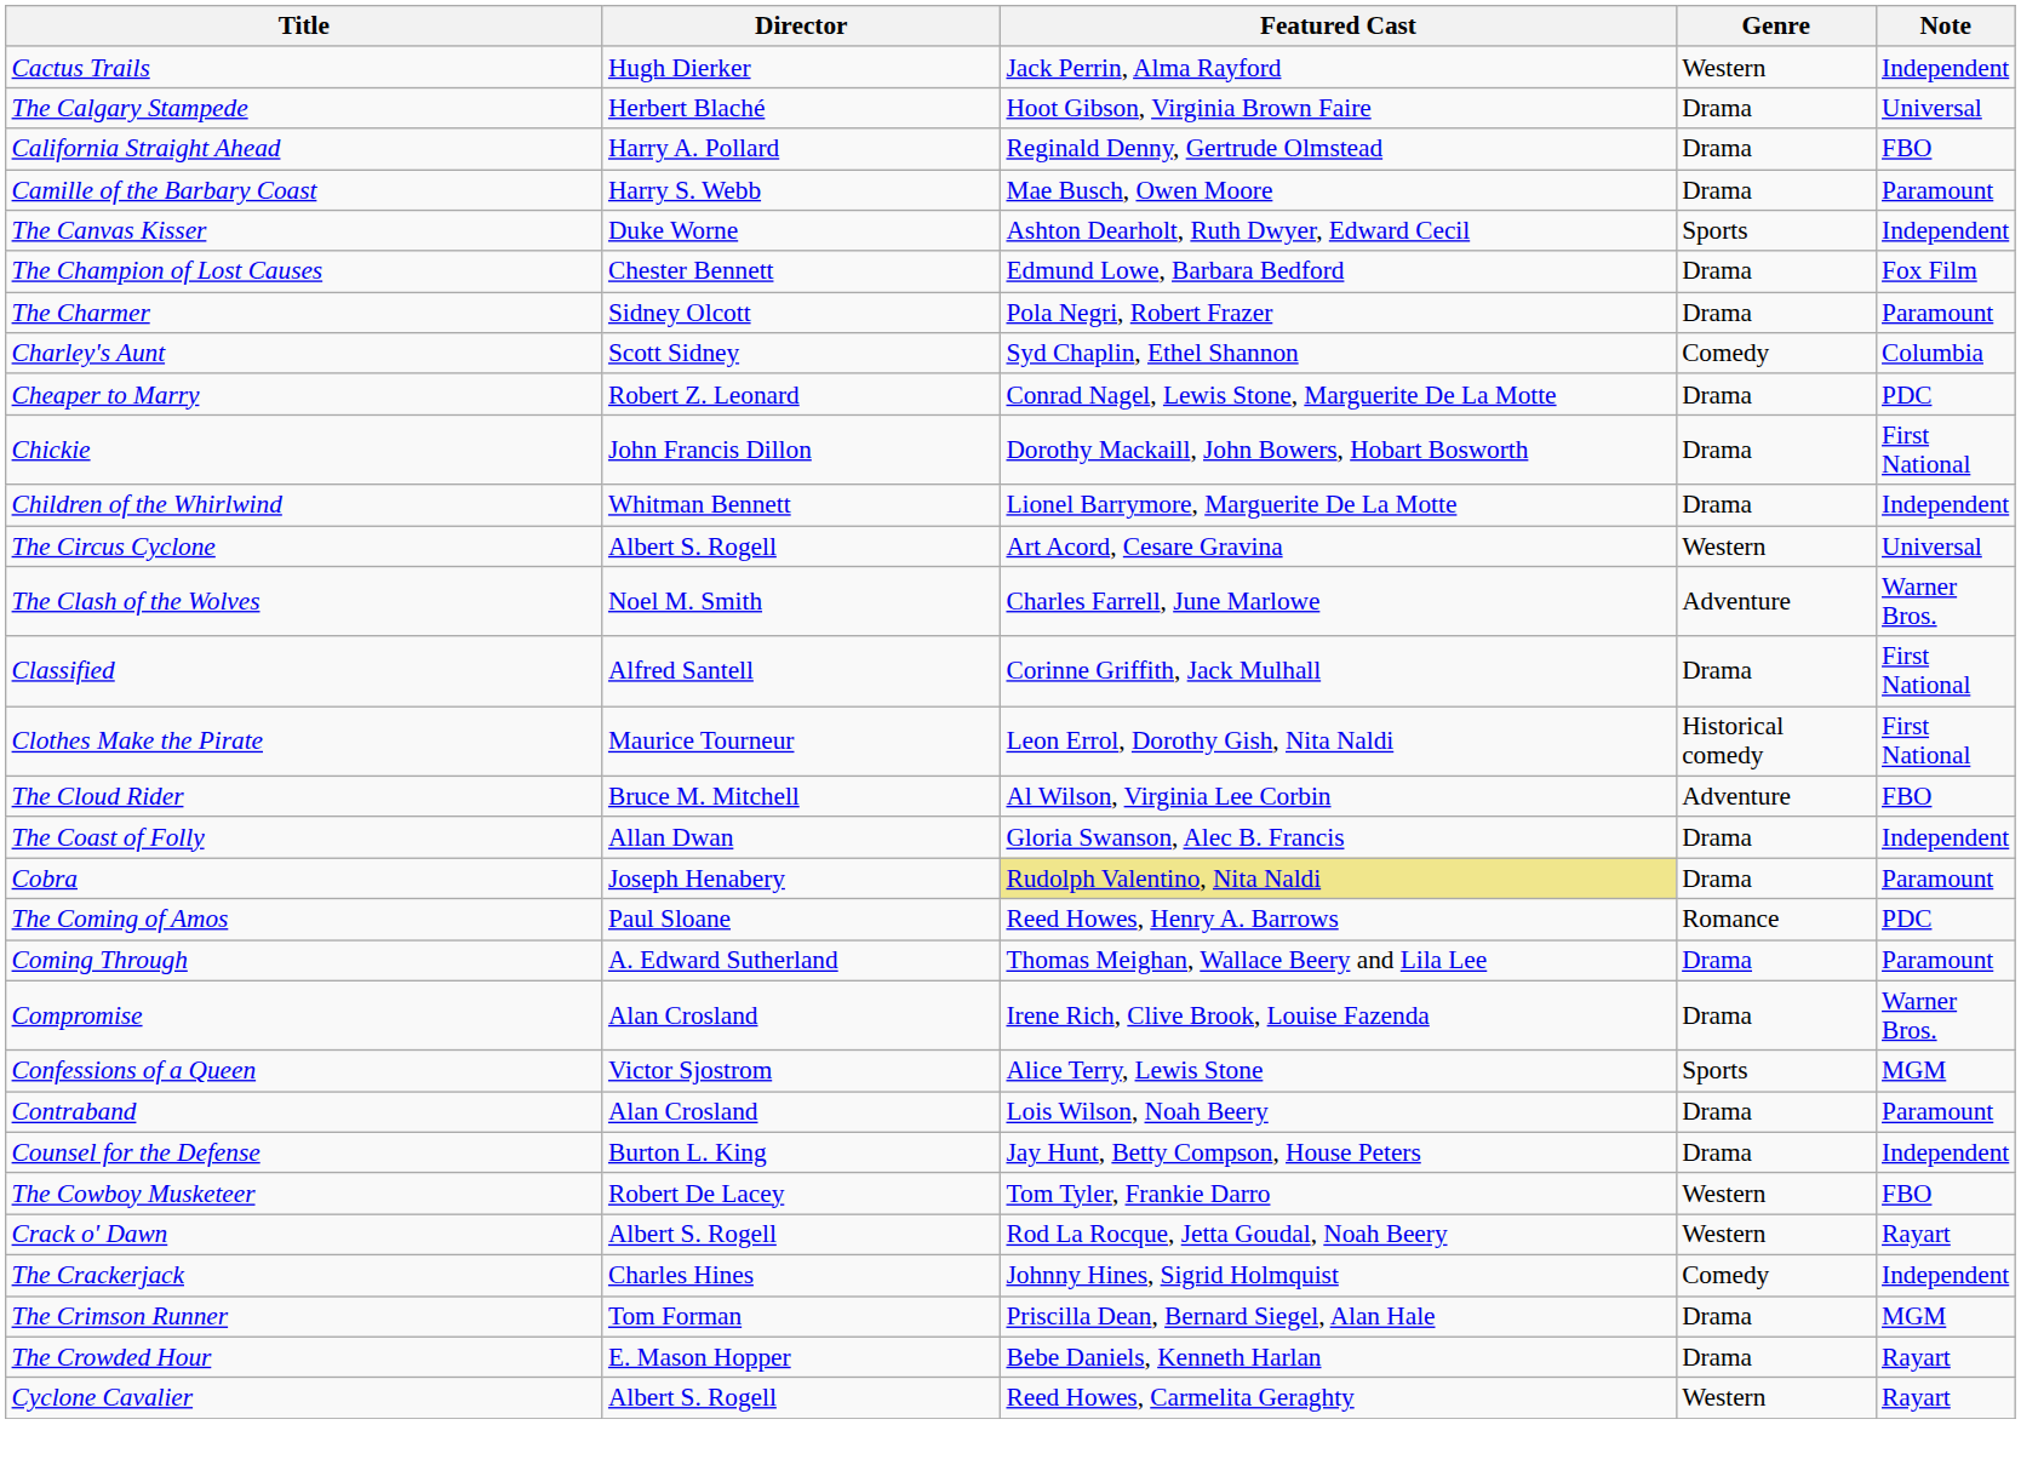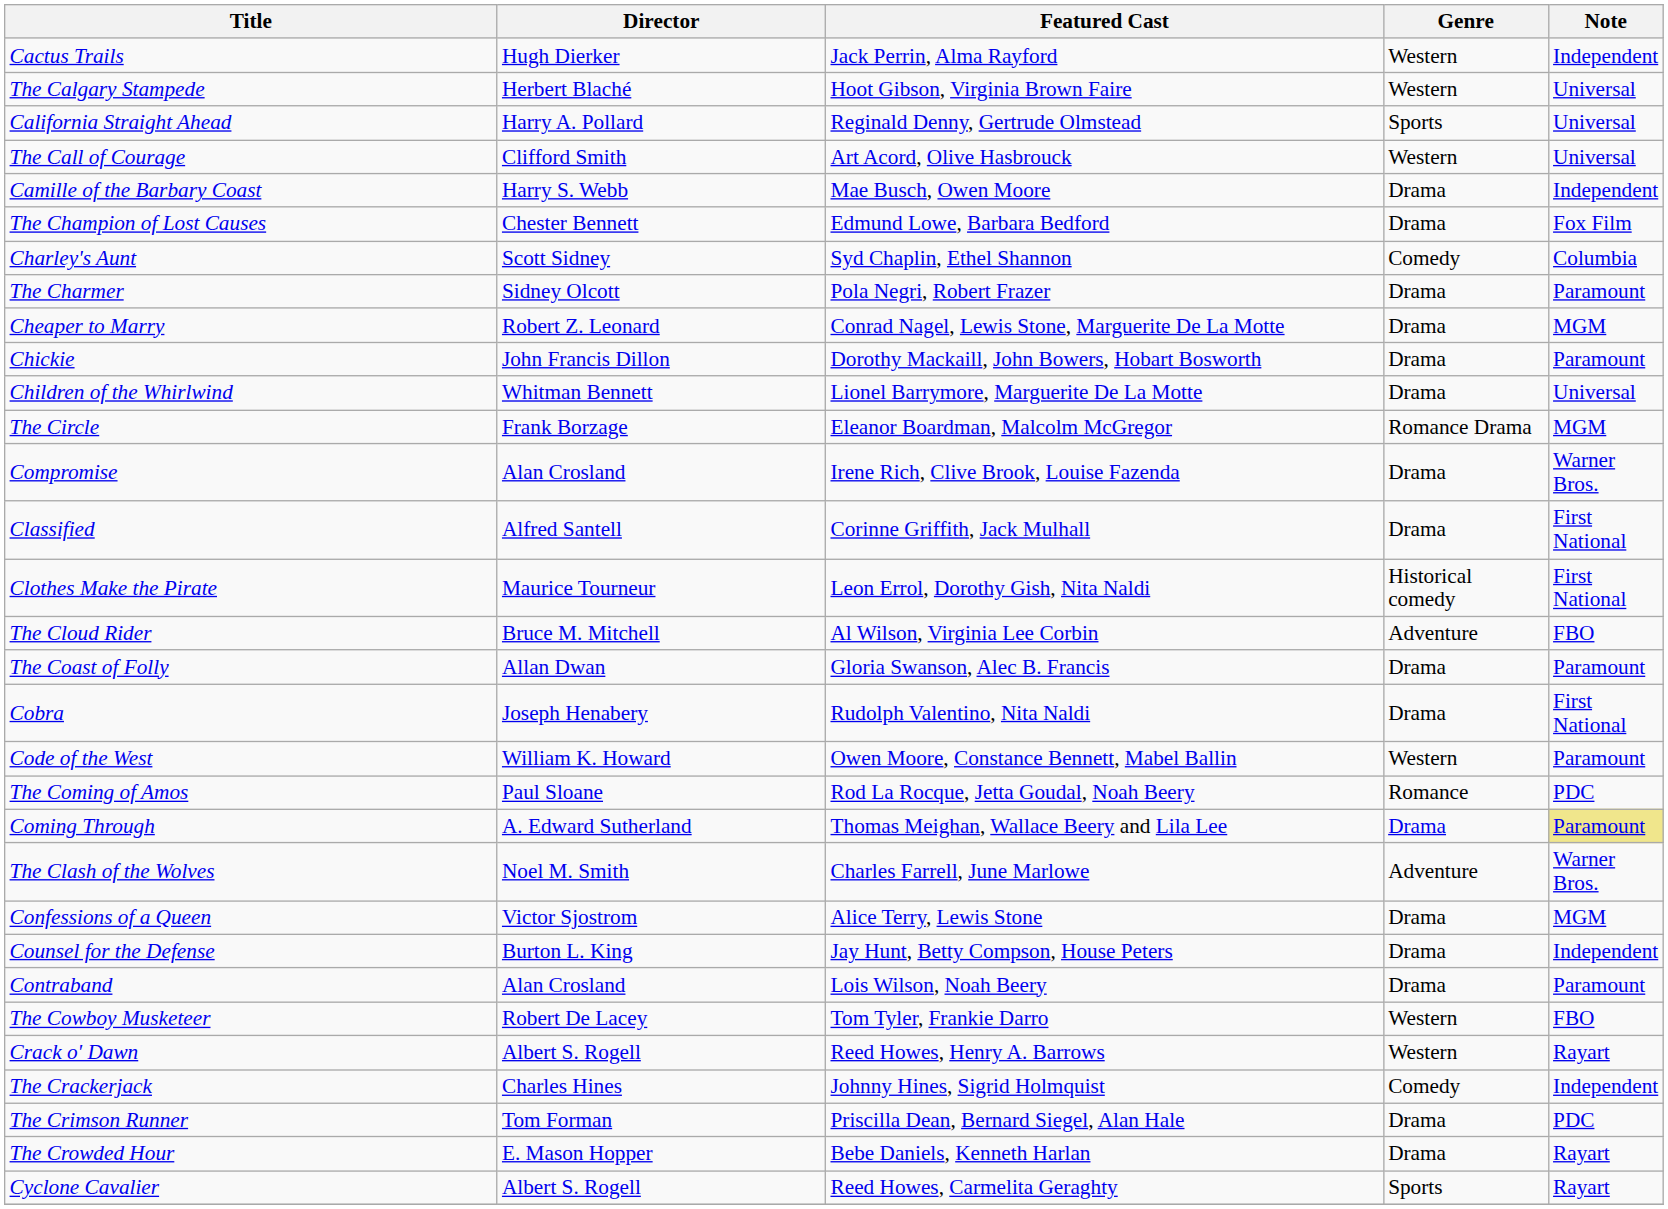 <table class="wikitable">
 <tr>
 <th style="width:30%;">Title</th>
 <th style="width:20%;">Director</th>
 <th style="width:34%;">Featured Cast</th>
 <th style="width:10%;">Genre</th>
 <th style="width:10%;">Note</th>
 </tr>
 <tr>
 <td><em><a href='#'>Cactus Trails</a></em></td>
 <td><a href='#'>Hugh Dierker</a></td>
 <td><a href='#'>Jack Perrin</a>, <a href='#'>Alma Rayford</a></td>
 <td>Western</td>
 <td><a href='#'>Independent</a></td>
 </tr>
 <tr>
 <td><em><a href='#'>The Calgary Stampede</a></em></td>
 <td><a href='#'>Herbert Blaché</a></td>
 <td><a href='#'>Hoot Gibson</a>, <a href='#'>Virginia Brown Faire</a></td>
-<td>Drama</td>
+<td>Western</td>
 <td><a href='#'>Universal</a></td>
 </tr>
 <tr>
 <td><em><a href='#'>California Straight Ahead</a></em></td>
 <td><a href='#'>Harry A. Pollard</a></td>
 <td><a href='#'>Reginald Denny</a>, <a href='#'>Gertrude Olmstead</a></td>
-<td>Drama</td>
-<td><a href='#'>FBO</a></td>
+<td>Sports</td>
+<td><a href='#'>Universal</a></td>
+</tr>
+<tr>
+<td><em><a href='#'>The Call of Courage</a></em></td>
+<td><a href='#'>Clifford Smith</a></td>
+<td><a href='#'>Art Acord</a>, <a href='#'>Olive Hasbrouck</a></td>
+<td>Western</td>
+<td><a href='#'>Universal</a></td>
 </tr>
 <tr>
 <td><em><a href='#'>Camille of the Barbary Coast</a></em></td>
 <td><a href='#'>Harry S. Webb</a></td>
 <td><a href='#'>Mae Busch</a>, <a href='#'>Owen Moore</a></td>
 <td>Drama</td>
-<td><a href='#'>Paramount</a></td>
-</tr>
-<tr>
-<td><em><a href='#'>The Canvas Kisser</a></em></td>
-<td><a href='#'>Duke Worne</a></td>
-<td><a href='#'>Ashton Dearholt</a>, <a href='#'>Ruth Dwyer</a>, <a href='#'>Edward Cecil</a></td>
-<td>Sports</td>
 <td><a href='#'>Independent</a></td>
 </tr>
 <tr>
 <td><em><a href='#'>The Champion of Lost Causes</a></em></td>
 <td><a href='#'>Chester Bennett</a></td>
 <td><a href='#'>Edmund Lowe</a>, <a href='#'>Barbara Bedford</a></td>
 <td>Drama</td>
 <td><a href='#'>Fox Film</a></td>
 </tr>
 <tr>
+<td><em><a href='#'>Charley's Aunt</a></em></td>
+<td><a href='#'>Scott Sidney</a></td>
+<td><a href='#'>Syd Chaplin</a>, <a href='#'>Ethel Shannon</a></td>
+<td>Comedy</td>
+<td><a href='#'>Columbia</a></td>
+</tr>
+<tr>
 <td><em><a href='#'>The Charmer</a></em></td>
 <td><a href='#'>Sidney Olcott</a></td>
 <td><a href='#'>Pola Negri</a>, <a href='#'>Robert Frazer</a></td>
 <td>Drama</td>
 <td><a href='#'>Paramount</a></td>
 </tr>
 <tr>
-<td><em><a href='#'>Charley's Aunt</a></em></td>
-<td><a href='#'>Scott Sidney</a></td>
-<td><a href='#'>Syd Chaplin</a>, <a href='#'>Ethel Shannon</a></td>
-<td>Comedy</td>
-<td><a href='#'>Columbia</a></td>
-</tr>
-<tr>
 <td><em><a href='#'>Cheaper to Marry</a></em></td>
 <td><a href='#'>Robert Z. Leonard</a></td>
 <td><a href='#'>Conrad Nagel</a>, <a href='#'>Lewis Stone</a>, <a href='#'>Marguerite De La Motte</a></td>
 <td>Drama</td>
-<td><a href='#'>PDC</a></td>
+<td><a href='#'>MGM</a></td>
 </tr>
 <tr>
 <td><em><a href='#'>Chickie</a></em></td>
 <td><a href='#'>John Francis Dillon</a></td>
 <td><a href='#'>Dorothy Mackaill</a>, <a href='#'>John Bowers</a>, <a href='#'>Hobart Bosworth</a></td>
 <td>Drama</td>
-<td><a href='#'>First National</a></td>
+<td><a href='#'>Paramount</a></td>
 </tr>
 <tr>
 <td><em><a href='#'>Children of the Whirlwind</a></em></td>
 <td><a href='#'>Whitman Bennett</a></td>
 <td><a href='#'>Lionel Barrymore</a>, <a href='#'>Marguerite De La Motte</a></td>
 <td>Drama</td>
-<td><a href='#'>Independent</a></td>
-</tr>
-<tr>
-<td><em><a href='#'>The Circus Cyclone</a></em></td>
-<td><a href='#'>Albert S. Rogell</a></td>
-<td><a href='#'>Art Acord</a>, <a href='#'>Cesare Gravina</a></td>
-<td>Western</td>
 <td><a href='#'>Universal</a></td>
 </tr>
 <tr>
-<td><em><a href='#'>The Clash of the Wolves</a></em></td>
-<td><a href='#'>Noel M. Smith</a></td>
-<td><a href='#'>Charles Farrell</a>, <a href='#'>June Marlowe</a></td>
-<td>Adventure</td>
+<td><em><a href='#'>The Circle</a></em></td>
+<td><a href='#'>Frank Borzage</a></td>
+<td><a href='#'>Eleanor Boardman</a>, <a href='#'>Malcolm McGregor</a></td>
+<td>Romance Drama</td>
+<td><a href='#'>MGM</a></td>
+</tr>
+<tr>
+<td><em><a href='#'>Compromise</a></em></td>
+<td><a href='#'>Alan Crosland</a></td>
+<td><a href='#'>Irene Rich</a>, <a href='#'>Clive Brook</a>, <a href='#'>Louise Fazenda</a></td>
+<td>Drama</td>
 <td><a href='#'>Warner Bros.</a></td>
 </tr>
 <tr>
 <td><em><a href='#'>Classified</a></em></td>
 <td><a href='#'>Alfred Santell</a></td>
 <td><a href='#'>Corinne Griffith</a>, <a href='#'>Jack Mulhall</a></td>
 <td>Drama</td>
 <td><a href='#'>First National</a></td>
 </tr>
 <tr>
 <td><em><a href='#'>Clothes Make the Pirate</a></em></td>
 <td><a href='#'>Maurice Tourneur</a></td>
 <td><a href='#'>Leon Errol</a>, <a href='#'>Dorothy Gish</a>, <a href='#'>Nita Naldi</a></td>
 <td>Historical comedy</td>
 <td><a href='#'>First National</a></td>
 </tr>
 <tr>
 <td><em><a href='#'>The Cloud Rider</a></em></td>
 <td><a href='#'>Bruce M. Mitchell</a></td>
 <td><a href='#'>Al Wilson</a>, <a href='#'>Virginia Lee Corbin</a></td>
 <td>Adventure</td>
 <td><a href='#'>FBO</a></td>
 </tr>
 <tr>
 <td><em><a href='#'>The Coast of Folly</a></em></td>
 <td><a href='#'>Allan Dwan</a></td>
 <td><a href='#'>Gloria Swanson</a>, <a href='#'>Alec B. Francis</a></td>
 <td>Drama</td>
-<td><a href='#'>Independent</a></td>
+<td><a href='#'>Paramount</a></td>
 </tr>
 <tr>
 <td><em><a href='#'>Cobra</a></em></td>
 <td><a href='#'>Joseph Henabery</a></td>
-<td style="background: khaki;"><a href='#'>Rudolph Valentino</a>, <a href='#'>Nita Naldi</a></td>
+<td><a href='#'>Rudolph Valentino</a>, <a href='#'>Nita Naldi</a></td>
 <td>Drama</td>
+<td><a href='#'>First National</a></td>
+</tr>
+<tr>
+<td><em><a href='#'>Code of the West</a></em></td>
+<td><a href='#'>William K. Howard</a></td>
+<td><a href='#'>Owen Moore</a>, <a href='#'>Constance Bennett</a>, <a href='#'>Mabel Ballin</a></td>
+<td>Western</td>
 <td><a href='#'>Paramount</a></td>
 </tr>
 <tr>
 <td><em><a href='#'>The Coming of Amos</a></em></td>
 <td><a href='#'>Paul Sloane</a></td>
-<td><a href='#'>Reed Howes</a>, <a href='#'>Henry A. Barrows</a></td>
+<td><a href='#'>Rod La Rocque</a>, <a href='#'>Jetta Goudal</a>, <a href='#'>Noah Beery</a></td>
 <td>Romance</td>
 <td><a href='#'>PDC</a></td>
 </tr>
 <tr>
 <td><em><a href='#'>Coming Through</a></em></td>
 <td><a href='#'>A. Edward Sutherland</a></td>
 <td><a href='#'>Thomas Meighan</a>, <a href='#'>Wallace Beery</a> and <a href='#'>Lila Lee</a></td>
 <td><a href='#'>Drama</a></td>
-<td><a href='#'>Paramount</a></td>
+<td style="background: khaki;"><a href='#'>Paramount</a></td>
 </tr>
 <tr>
-<td><em><a href='#'>Compromise</a></em></td>
-<td><a href='#'>Alan Crosland</a></td>
-<td><a href='#'>Irene Rich</a>, <a href='#'>Clive Brook</a>, <a href='#'>Louise Fazenda</a></td>
-<td>Drama</td>
+<td><em><a href='#'>The Clash of the Wolves</a></em></td>
+<td><a href='#'>Noel M. Smith</a></td>
+<td><a href='#'>Charles Farrell</a>, <a href='#'>June Marlowe</a></td>
+<td>Adventure</td>
 <td><a href='#'>Warner Bros.</a></td>
 </tr>
 <tr>
 <td><em><a href='#'>Confessions of a Queen</a></em></td>
 <td><a href='#'>Victor Sjostrom</a></td>
 <td><a href='#'>Alice Terry</a>, <a href='#'>Lewis Stone</a></td>
-<td>Sports</td>
+<td>Drama</td>
 <td><a href='#'>MGM</a></td>
+</tr>
+<tr>
+<td><em><a href='#'>Counsel for the Defense</a></em></td>
+<td><a href='#'>Burton L. King</a></td>
+<td><a href='#'>Jay Hunt</a>, <a href='#'>Betty Compson</a>, <a href='#'>House Peters</a></td>
+<td>Drama</td>
+<td><a href='#'>Independent</a></td>
 </tr>
 <tr>
 <td><em><a href='#'>Contraband</a></em></td>
 <td><a href='#'>Alan Crosland</a></td>
 <td><a href='#'>Lois Wilson</a>, <a href='#'>Noah Beery</a></td>
 <td>Drama</td>
 <td><a href='#'>Paramount</a></td>
-</tr>
-<tr>
-<td><em><a href='#'>Counsel for the Defense</a></em></td>
-<td><a href='#'>Burton L. King</a></td>
-<td><a href='#'>Jay Hunt</a>, <a href='#'>Betty Compson</a>, <a href='#'>House Peters</a></td>
-<td>Drama</td>
-<td><a href='#'>Independent</a></td>
 </tr>
 <tr>
 <td><em><a href='#'>The Cowboy Musketeer</a></em></td>
 <td><a href='#'>Robert De Lacey</a></td>
 <td><a href='#'>Tom Tyler</a>, <a href='#'>Frankie Darro</a></td>
 <td>Western</td>
 <td><a href='#'>FBO</a></td>
 </tr>
 <tr>
 <td><em><a href='#'>Crack o' Dawn</a></em></td>
 <td><a href='#'>Albert S. Rogell</a></td>
-<td><a href='#'>Rod La Rocque</a>, <a href='#'>Jetta Goudal</a>, <a href='#'>Noah Beery</a></td>
+<td><a href='#'>Reed Howes</a>, <a href='#'>Henry A. Barrows</a></td>
 <td>Western</td>
 <td><a href='#'>Rayart</a></td>
 </tr>
 <tr>
 <td><em><a href='#'>The Crackerjack</a></em></td>
 <td><a href='#'>Charles Hines</a></td>
 <td><a href='#'>Johnny Hines</a>, <a href='#'>Sigrid Holmquist</a></td>
 <td>Comedy</td>
 <td><a href='#'>Independent</a></td>
 </tr>
 <tr>
 <td><em><a href='#'>The Crimson Runner</a></em></td>
 <td><a href='#'>Tom Forman</a></td>
 <td><a href='#'>Priscilla Dean</a>, <a href='#'>Bernard Siegel</a>, <a href='#'>Alan Hale</a></td>
 <td>Drama</td>
-<td><a href='#'>MGM</a></td>
+<td><a href='#'>PDC</a></td>
 </tr>
 <tr>
 <td><em><a href='#'>The Crowded Hour</a></em></td>
 <td><a href='#'>E. Mason Hopper</a></td>
 <td><a href='#'>Bebe Daniels</a>, <a href='#'>Kenneth Harlan</a></td>
 <td>Drama</td>
 <td><a href='#'>Rayart</a></td>
 </tr>
 <tr>
 <td><em><a href='#'>Cyclone Cavalier</a></em></td>
 <td><a href='#'>Albert S. Rogell</a></td>
 <td><a href='#'>Reed Howes</a>, <a href='#'>Carmelita Geraghty</a></td>
-<td>Western</td>
+<td>Sports</td>
 <td><a href='#'>Rayart</a></td>
 </tr>
 <tr>
 </tr>
 </table>
